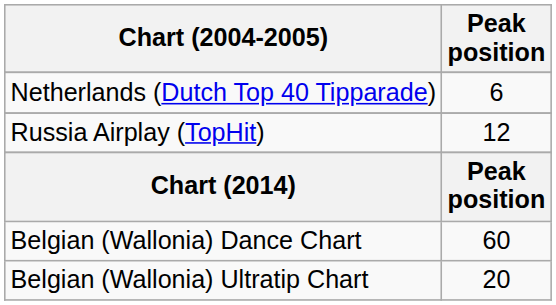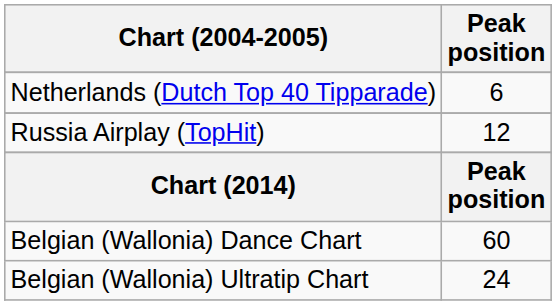 <table class="wikitable sortable plainrowheaders">
 <tr>
 <th>Chart (2004-2005)</th>
 <th>Peak<br>position</th>
 </tr>
 <tr>
 </tr>
 <tr>
 </tr>
 <tr>
 </tr>
 <tr>
 </tr>
 <tr>
 </tr>
 <tr>
 </tr>
 <tr>
 <td>Netherlands (<a href='#'>Dutch Top 40 Tipparade</a>)</td>
 <td align="center">6</td>
 </tr>
 <tr>
 </tr>
 <tr>
 <td>Russia Airplay (<a href='#'>TopHit</a>)</td>
 <td align="center">12</td>
 </tr>
 <tr>
 </tr>
 <tr>
 </tr>
 <tr>
 </tr>
 <tr>
 <th>Chart (2014)</th>
 <th>Peak<br>position</th>
 </tr>
 <tr>
 <td>Belgian (Wallonia) Dance Chart</td>
 <td align="center">60</td>
 </tr>
 <tr>
 <td>Belgian (Wallonia) Ultratip Chart</td>
-<td align="center">20</td>
+<td align="center">24</td>
 </tr>
 </table>
